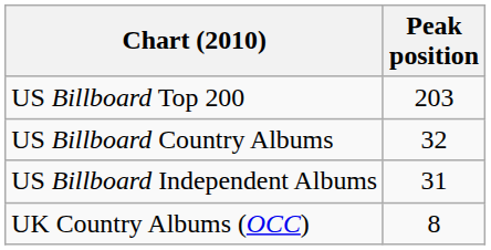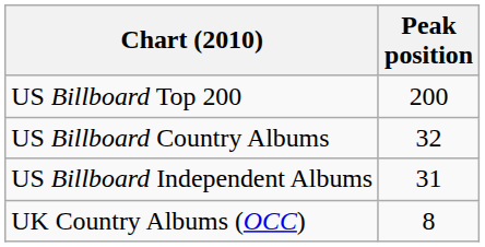 <table class="wikitable sortable">
 <tr>
 <th>Chart (2010)</th>
 <th>Peak<br>position</th>
 </tr>
 <tr>
 <td>US <em>Billboard</em> Top 200</td>
-<td align="center">203</td>
+<td align="center">200</td>
 </tr>
 <tr>
 <td>US <em>Billboard</em> Country Albums</td>
 <td align="center">32</td>
 </tr>
 <tr>
 <td>US <em>Billboard</em> Independent Albums</td>
 <td align="center">31</td>
 </tr>
 <tr>
 <td>UK Country Albums (<em><a href='#'>OCC</a></em>)</td>
 <td style="text-align:center;">8</td>
 </tr>
 </table>
